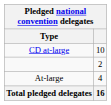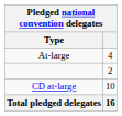 <table class="wikitable sortable" style="font-size:90%;text-align:center;float:none;padding:5px;">
 <tr>
 <th colspan="2">Pledged <a href='#'>national<br>convention</a> delegates</th>
 </tr>
 <tr>
 <th>Type</th>
 <th></th>
 </tr>
 <tr>
-<td><a href='#'>CD at-large</a></td>
-<td>10</td>
+<td>At-large</td>
+<td>4</td>
 </tr>
 <tr>
 <td></td>
 <td>2</td>
 </tr>
 <tr>
-<td>At-large</td>
-<td>4</td>
+<td><a href='#'>CD at-large</a></td>
+<td>10</td>
 </tr>
 <tr>
 <th>Total pledged delegates</th>
 <th>16</th>
 </tr>
 </table>
